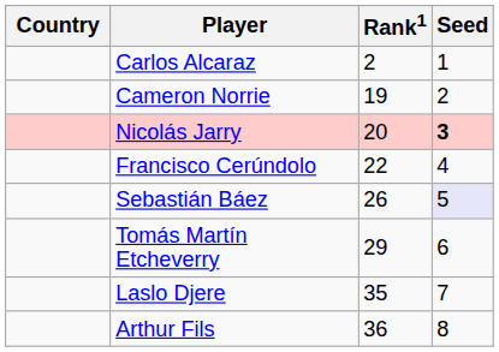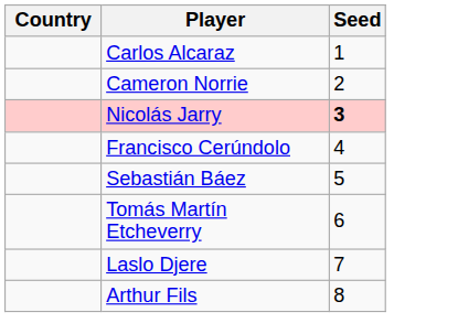 <table class="sortable wikitable">
 <tr>
 <th width=70>Country</th>
 <th width=175>Player</th>
-<th>Rank<sup>1</sup></th>
 <th>Seed</th>
 </tr>
 <tr>
 <td></td>
 <td><a href='#'>Carlos Alcaraz</a></td>
-<td>2</td>
 <td>1</td>
 </tr>
 <tr>
 <td></td>
 <td><a href='#'>Cameron Norrie</a></td>
-<td>19</td>
 <td>2</td>
 </tr>
 <tr bgcolor=#fcc>
 <td></td>
 <td><a href='#'>Nicolás Jarry</a></td>
-<td>20</td>
 <td><strong>3</strong></td>
 </tr>
 <tr>
 <td></td>
 <td><a href='#'>Francisco Cerúndolo</a></td>
-<td>22</td>
 <td>4</td>
 </tr>
 <tr>
 <td></td>
 <td><a href='#'>Sebastián Báez</a></td>
-<td>26</td>
-<td style="background: lavender;">5</td>
+<td>5</td>
 </tr>
 <tr>
 <td></td>
 <td><a href='#'>Tomás Martín Etcheverry</a></td>
-<td>29</td>
 <td>6</td>
 </tr>
 <tr>
 <td></td>
 <td><a href='#'>Laslo Djere</a></td>
-<td>35</td>
 <td>7</td>
 </tr>
 <tr>
 <td></td>
 <td><a href='#'>Arthur Fils</a></td>
-<td>36</td>
 <td>8</td>
 </tr>
 </table>
